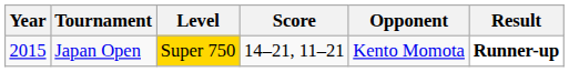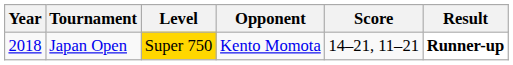 <table class="sortable wikitable" style="font-size: 90%;">
 <tr>
 <th>Year</th>
 <th>Tournament</th>
 <th>Level</th>
+<th>Opponent</th>
 <th>Score</th>
-<th>Opponent</th>
 <th>Result</th>
 </tr>
 <tr>
-<td align="center"><a href='#'>2015</a></td>
+<td align="center"><a href='#'>2018</a></td>
 <td align="left"><a href='#'>Japan Open</a></td>
 <td align="left" style="background: gold;">Super 750</td>
+<td align="left"> <a href='#'>Kento Momota</a></td>
 <td align="left">14–21, 11–21</td>
-<td align="left"> <a href='#'>Kento Momota</a></td>
 <td style="text-align:left; background:white"> <strong>Runner-up</strong></td>
 </tr>
 </table>
